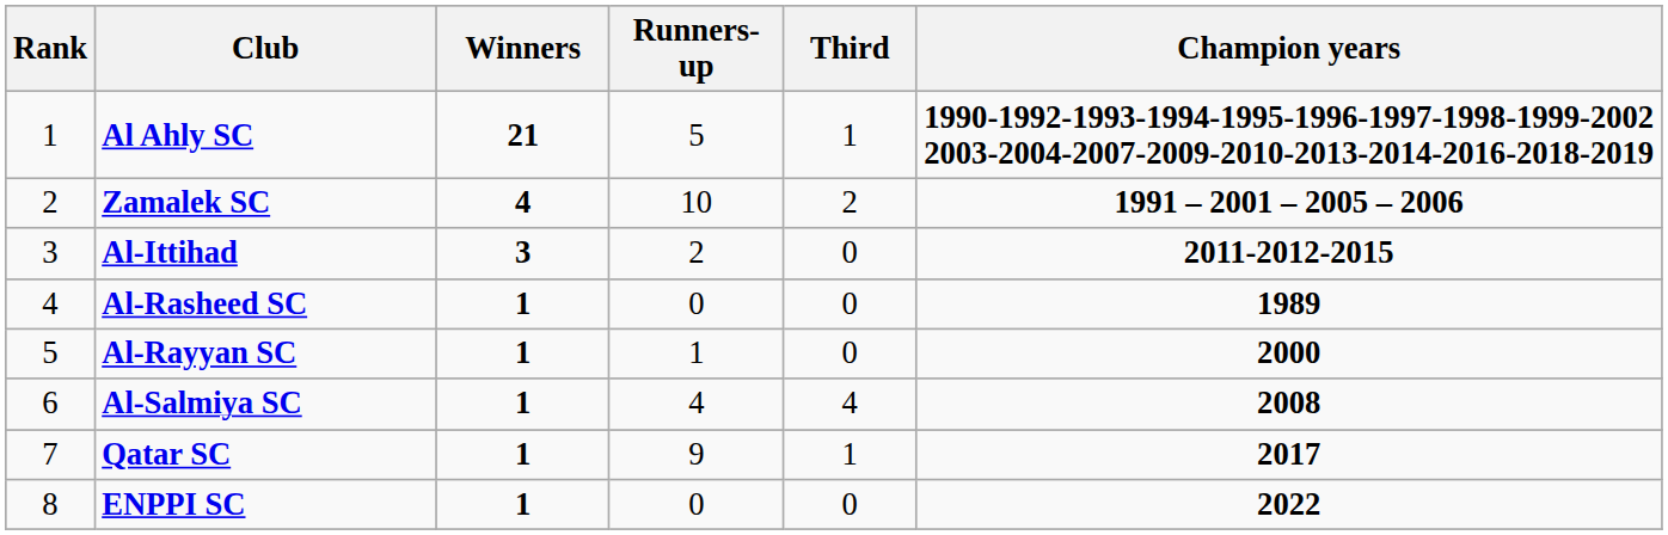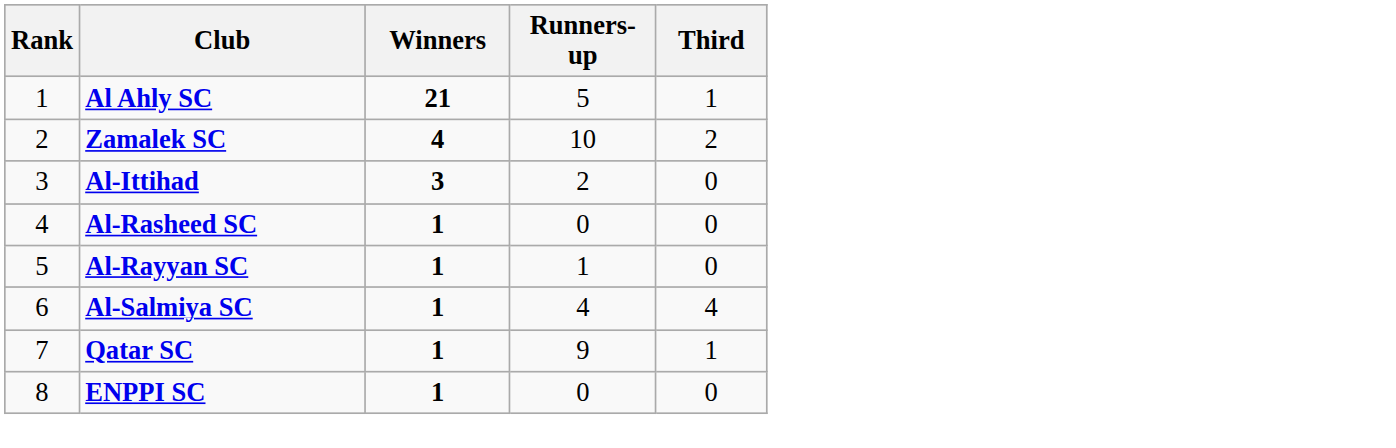 <table class="wikitable" style="text-align: center;">
 <tr>
 <th width=20>Rank</th>
 <th width=165>Club</th>
 <th width=80>Winners</th>
 <th width=80>Runners-up</th>
 <th width=60>Third</th>
-<th>Champion years</th>
 </tr>
 <tr>
 <td>1</td>
 <td align=left> <strong><a href='#'>Al Ahly SC</a></strong></td>
 <td><strong>21</strong></td>
 <td>5</td>
 <td>1</td>
-<td><strong> 1990-1992-1993-1994-1995-1996-1997-1998-1999-2002<br>2003-2004-2007-2009-2010-2013-2014-2016-2018-2019</strong></td>
 </tr>
 <tr>
 <td>2</td>
 <td align=left> <strong><a href='#'>Zamalek SC</a></strong></td>
 <td><strong>4</strong></td>
 <td>10</td>
 <td>2</td>
-<td><strong> 1991 – 2001 – 2005 – 2006</strong></td>
 </tr>
 <tr>
 <td>3</td>
 <td align=left> <strong><a href='#'>Al-Ittihad</a></strong></td>
 <td><strong>3</strong></td>
 <td>2</td>
 <td>0</td>
-<td><strong>2011-2012-2015</strong></td>
 </tr>
 <tr>
 <td>4</td>
 <td align=left> <strong><a href='#'>Al-Rasheed SC</a></strong></td>
 <td><strong>1</strong></td>
 <td>0</td>
 <td>0</td>
-<td><strong>1989</strong></td>
 </tr>
 <tr>
 <td>5</td>
 <td align=left> <strong><a href='#'>Al-Rayyan SC</a></strong></td>
 <td><strong>1</strong></td>
 <td>1</td>
 <td>0</td>
-<td><strong>2000</strong></td>
 </tr>
 <tr>
 <td>6</td>
 <td align=left> <strong><a href='#'>Al-Salmiya SC</a></strong></td>
 <td><strong>1</strong></td>
 <td>4</td>
 <td>4</td>
-<td><strong>2008</strong></td>
 </tr>
 <tr>
 <td>7</td>
 <td align=left> <strong><a href='#'>Qatar SC</a></strong></td>
 <td><strong>1</strong></td>
 <td>9</td>
 <td>1</td>
-<td><strong>2017</strong></td>
 </tr>
 <tr>
 <td>8</td>
 <td align=left> <strong><a href='#'>ENPPI SC</a></strong></td>
 <td><strong>1</strong></td>
 <td>0</td>
 <td>0</td>
-<td><strong> 2022</strong></td>
 </tr>
 </table>
